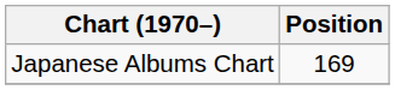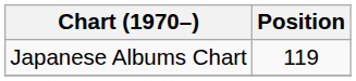 <table class="wikitable" style="text-align:center;">
 <tr>
 <th>Chart (1970–)</th>
 <th>Position</th>
 </tr>
 <tr>
 <td align="left">Japanese Albums Chart</td>
-<td>169</td>
+<td>119</td>
 </tr>
 <tr>
 </tr>
 </table>
